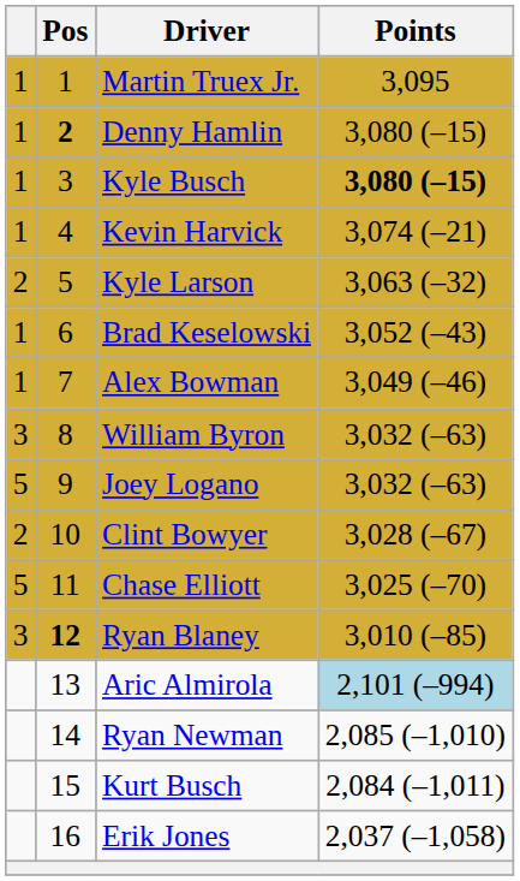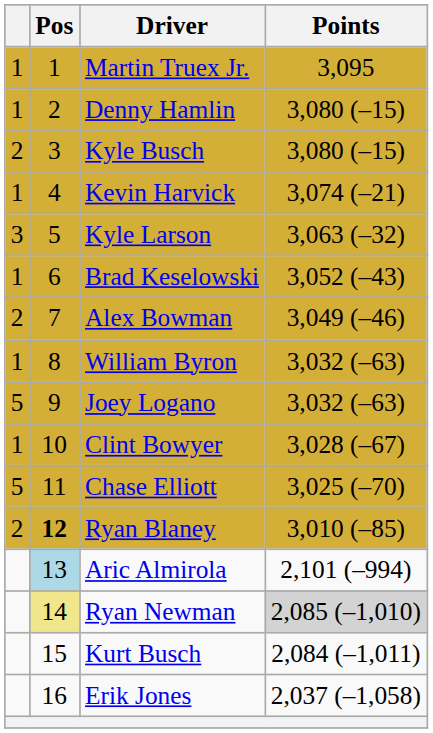 <table class="wikitable" style="font-size: 95%">
 <tr>
 <th></th>
 <th>Pos</th>
 <th>Driver</th>
 <th>Points</th>
 </tr>
 <tr style="background:#D4AF37;">
 <td align="left"> 1</td>
 <td style="text-align:center;">1</td>
 <td><a href='#'>Martin Truex Jr.</a></td>
 <td style="text-align:center;">3,095</td>
 </tr>
 <tr style="background:#D4AF37;">
 <td align="left"> 1</td>
-<td style="text-align:center;"><strong>2</strong></td>
+<td style="text-align:center;">2</td>
 <td><a href='#'>Denny Hamlin</a></td>
 <td style="text-align:center;">3,080 (–15)</td>
 </tr>
 <tr style="background:#D4AF37;">
-<td align="left"> 1</td>
+<td align="left"> 2</td>
 <td style="text-align:center;">3</td>
 <td><a href='#'>Kyle Busch</a></td>
-<td style="text-align:center;"><strong>3,080 (–15)</strong></td>
+<td style="text-align:center;">3,080 (–15)</td>
 </tr>
 <tr style="background:#D4AF37;">
 <td align="left"> 1</td>
 <td style="text-align:center;">4</td>
 <td><a href='#'>Kevin Harvick</a></td>
 <td style="text-align:center;">3,074 (–21)</td>
 </tr>
 <tr style="background:#D4AF37;">
-<td align="left"> 2</td>
+<td align="left"> 3</td>
 <td style="text-align:center;">5</td>
 <td><a href='#'>Kyle Larson</a></td>
 <td style="text-align:center;">3,063 (–32)</td>
 </tr>
 <tr style="background:#D4AF37;">
 <td align="left"> 1</td>
 <td style="text-align:center;">6</td>
 <td><a href='#'>Brad Keselowski</a></td>
 <td style="text-align:center;">3,052 (–43)</td>
 </tr>
 <tr style="background:#D4AF37;">
-<td align="left"> 1</td>
+<td align="left"> 2</td>
 <td style="text-align:center;">7</td>
 <td><a href='#'>Alex Bowman</a></td>
 <td style="text-align:center;">3,049 (–46)</td>
 </tr>
 <tr style="background:#D4AF37;">
-<td align="left"> 3</td>
+<td align="left"> 1</td>
 <td style="text-align:center;">8</td>
 <td><a href='#'>William Byron</a></td>
 <td style="text-align:center;">3,032 (–63)</td>
 </tr>
 <tr style="background:#D4AF37;">
 <td align="left"> 5</td>
 <td style="text-align:center;">9</td>
 <td><a href='#'>Joey Logano</a></td>
 <td style="text-align:center;">3,032 (–63)</td>
 </tr>
 <tr style="background:#D4AF37;">
-<td align="left"> 2</td>
+<td align="left"> 1</td>
 <td style="text-align:center;">10</td>
 <td><a href='#'>Clint Bowyer</a></td>
 <td style="text-align:center;">3,028 (–67)</td>
 </tr>
 <tr style="background:#D4AF37;">
 <td align="left"> 5</td>
 <td style="text-align:center;">11</td>
 <td><a href='#'>Chase Elliott</a></td>
 <td style="text-align:center;">3,025 (–70)</td>
 </tr>
 <tr style="background:#D4AF37;">
-<td align="left"> 3</td>
+<td align="left"> 2</td>
 <td style="text-align:center;"><strong>12</strong></td>
 <td><a href='#'>Ryan Blaney</a></td>
 <td style="text-align:center;">3,010 (–85)</td>
 </tr>
 <tr>
 <td align="left"></td>
-<td style="text-align:center;">13</td>
+<td style="background: lightblue; text-align:center;">13</td>
 <td><a href='#'>Aric Almirola</a></td>
-<td style="background: lightblue; text-align:center;">2,101 (–994)</td>
+<td style="text-align:center;">2,101 (–994)</td>
 </tr>
 <tr>
 <td align="left"></td>
-<td style="text-align:center;">14</td>
+<td style="background: khaki; text-align:center;">14</td>
 <td><a href='#'>Ryan Newman</a></td>
-<td style="text-align:center;">2,085 (–1,010)</td>
+<td style="background: lightgrey; text-align:center;">2,085 (–1,010)</td>
 </tr>
 <tr>
 <td align="left"></td>
 <td style="text-align:center;">15</td>
 <td><a href='#'>Kurt Busch</a></td>
 <td style="text-align:center;">2,084 (–1,011)</td>
 </tr>
 <tr>
 <td align="left"></td>
 <td style="text-align:center;">16</td>
 <td><a href='#'>Erik Jones</a></td>
 <td style="text-align:center;">2,037 (–1,058)</td>
 </tr>
 <tr class="sortbottom">
 <th colspan="9"></th>
 </tr>
 </table>
